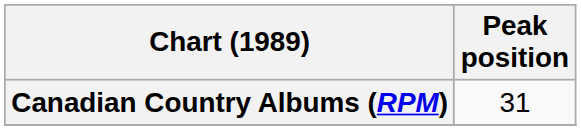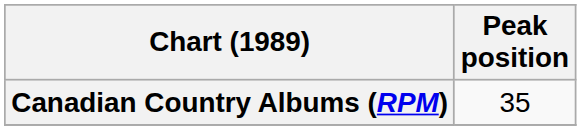 <table class="wikitable sortable plainrowheaders" style="text-align:center">
 <tr>
 <th scope="col">Chart (1989)</th>
 <th scope="col">Peak<br> position</th>
 </tr>
 <tr>
 <th scope="row">Canadian Country Albums (<em><a href='#'>RPM</a></em>)</th>
-<td>31</td>
+<td>35</td>
 </tr>
 <tr>
 </tr>
 </table>
